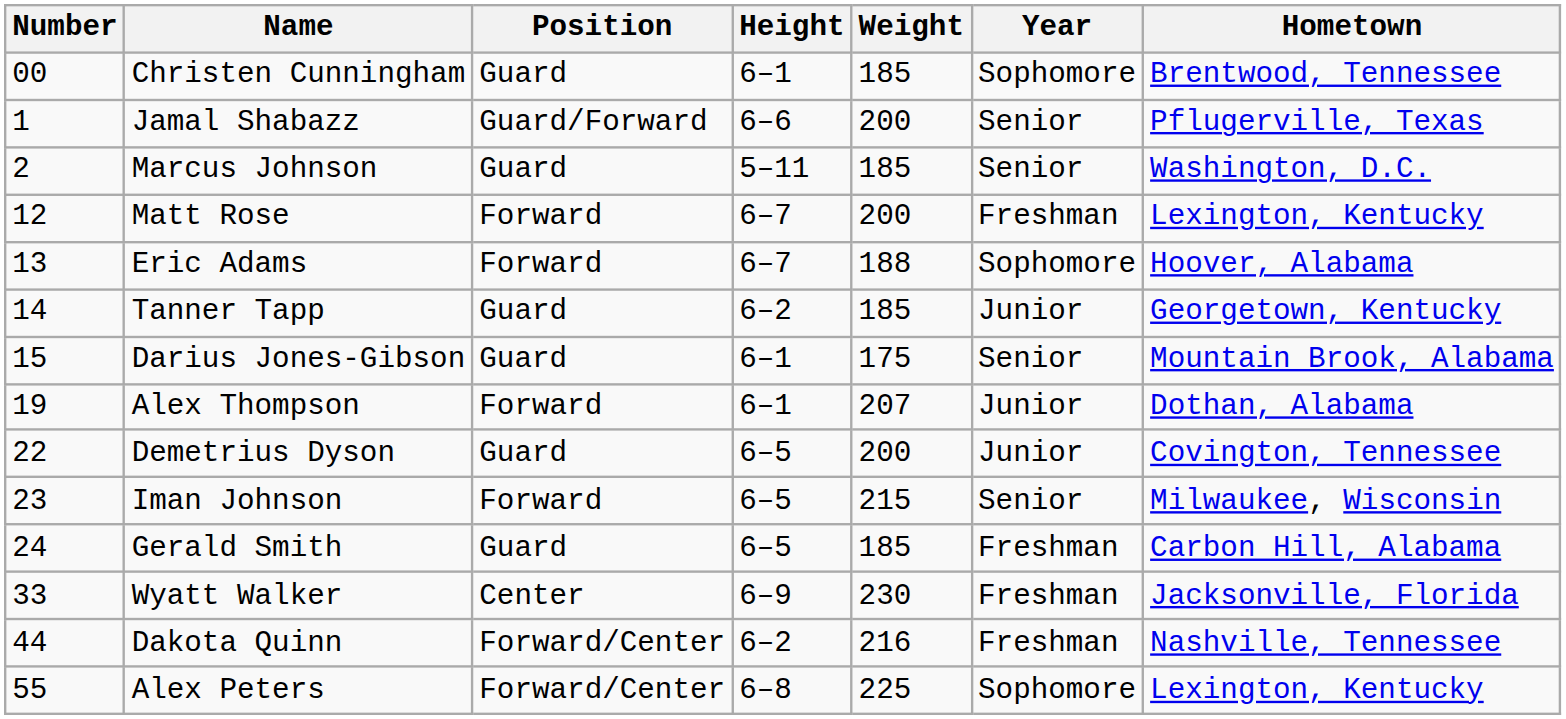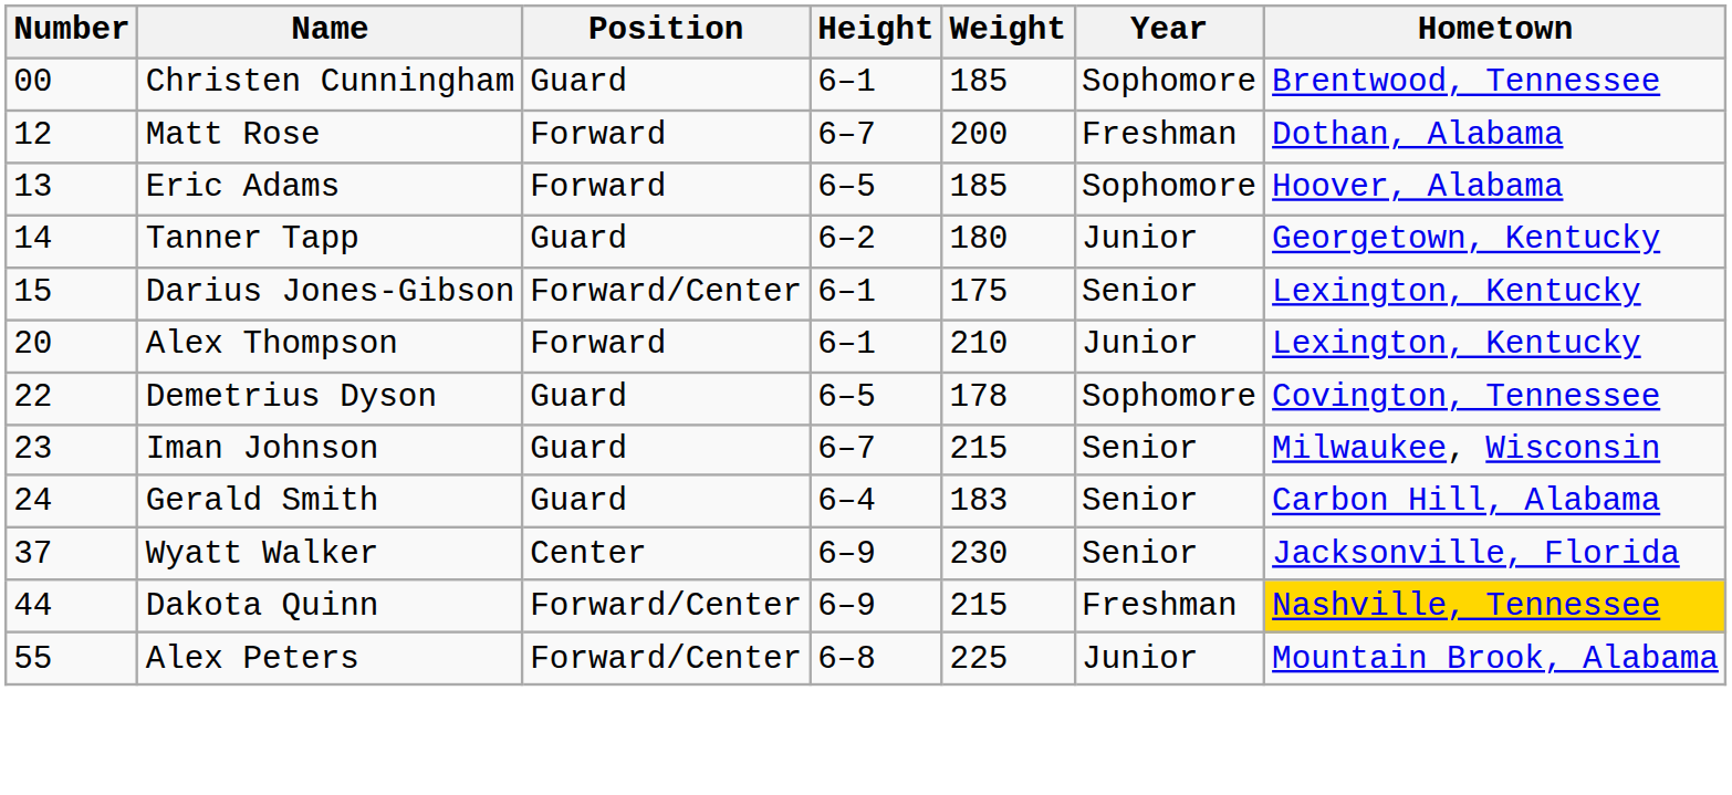 <table class="wikitable sortable" style="font-size: 95%;">
 <tr>
 <th>Number</th>
 <th>Name</th>
 <th>Position</th>
 <th>Height</th>
 <th>Weight</th>
 <th>Year</th>
 <th>Hometown</th>
 </tr>
 <tr>
 <td>00</td>
 <td>Christen Cunningham</td>
 <td>Guard</td>
 <td>6–1</td>
 <td>185</td>
 <td>Sophomore</td>
 <td><a href='#'>Brentwood, Tennessee</a></td>
 </tr>
 <tr>
-<td>1</td>
-<td>Jamal Shabazz</td>
-<td>Guard/Forward</td>
-<td>6–6</td>
-<td>200</td>
-<td>Senior</td>
-<td><a href='#'>Pflugerville, Texas</a></td>
-</tr>
-<tr>
-<td>2</td>
-<td>Marcus Johnson</td>
-<td>Guard</td>
-<td>5–11</td>
-<td>185</td>
-<td>Senior</td>
-<td><a href='#'>Washington, D.C.</a></td>
-</tr>
-<tr>
 <td>12</td>
 <td>Matt Rose</td>
 <td>Forward</td>
 <td>6–7</td>
 <td>200</td>
 <td>Freshman</td>
-<td><a href='#'>Lexington, Kentucky</a></td>
+<td><a href='#'>Dothan, Alabama</a></td>
 </tr>
 <tr>
 <td>13</td>
 <td>Eric Adams</td>
 <td>Forward</td>
-<td>6–7</td>
-<td>188</td>
+<td>6–5</td>
+<td>185</td>
 <td>Sophomore</td>
 <td><a href='#'>Hoover, Alabama</a></td>
 </tr>
 <tr>
 <td>14</td>
 <td>Tanner Tapp</td>
 <td>Guard</td>
 <td>6–2</td>
-<td>185</td>
+<td>180</td>
 <td>Junior</td>
 <td><a href='#'>Georgetown, Kentucky</a></td>
 </tr>
 <tr>
 <td>15</td>
 <td>Darius Jones-Gibson</td>
-<td>Guard</td>
+<td>Forward/Center</td>
 <td>6–1</td>
 <td>175</td>
 <td>Senior</td>
-<td><a href='#'>Mountain Brook, Alabama</a></td>
+<td><a href='#'>Lexington, Kentucky</a></td>
 </tr>
 <tr>
-<td>19</td>
+<td>20</td>
 <td>Alex Thompson</td>
 <td>Forward</td>
 <td>6–1</td>
-<td>207</td>
+<td>210</td>
 <td>Junior</td>
-<td><a href='#'>Dothan, Alabama</a></td>
+<td><a href='#'>Lexington, Kentucky</a></td>
 </tr>
 <tr>
 <td>22</td>
 <td>Demetrius Dyson</td>
 <td>Guard</td>
 <td>6–5</td>
-<td>200</td>
-<td>Junior</td>
+<td>178</td>
+<td>Sophomore</td>
 <td><a href='#'>Covington, Tennessee</a></td>
 </tr>
 <tr>
 <td>23</td>
 <td>Iman Johnson</td>
-<td>Forward</td>
-<td>6–5</td>
+<td>Guard</td>
+<td>6–7</td>
 <td>215</td>
 <td>Senior</td>
 <td><a href='#'>Milwaukee</a>, <a href='#'>Wisconsin</a></td>
 </tr>
 <tr>
 <td>24</td>
 <td>Gerald Smith</td>
 <td>Guard</td>
-<td>6–5</td>
-<td>185</td>
-<td>Freshman</td>
+<td>6–4</td>
+<td>183</td>
+<td>Senior</td>
 <td><a href='#'>Carbon Hill, Alabama</a></td>
 </tr>
 <tr>
-<td>33</td>
+<td>37</td>
 <td>Wyatt Walker</td>
 <td>Center</td>
 <td>6–9</td>
 <td>230</td>
-<td>Freshman</td>
+<td>Senior</td>
 <td><a href='#'>Jacksonville, Florida</a></td>
 </tr>
 <tr>
 <td>44</td>
 <td>Dakota Quinn</td>
 <td>Forward/Center</td>
-<td>6–2</td>
-<td>216</td>
+<td>6–9</td>
+<td>215</td>
 <td>Freshman</td>
-<td><a href='#'>Nashville, Tennessee</a></td>
+<td style="background: gold;"><a href='#'>Nashville, Tennessee</a></td>
 </tr>
 <tr>
 <td>55</td>
 <td>Alex Peters</td>
 <td>Forward/Center</td>
 <td>6–8</td>
 <td>225</td>
-<td>Sophomore</td>
-<td><a href='#'>Lexington, Kentucky</a></td>
+<td>Junior</td>
+<td><a href='#'>Mountain Brook, Alabama</a></td>
 </tr>
 </table>
